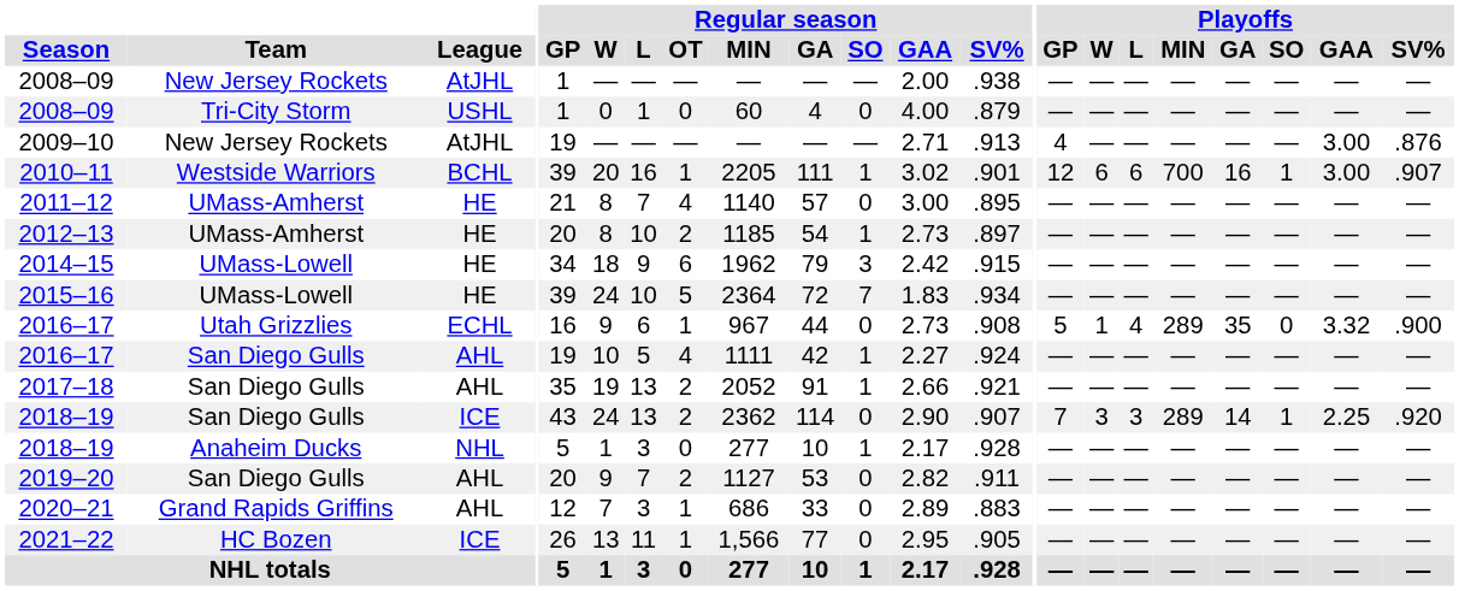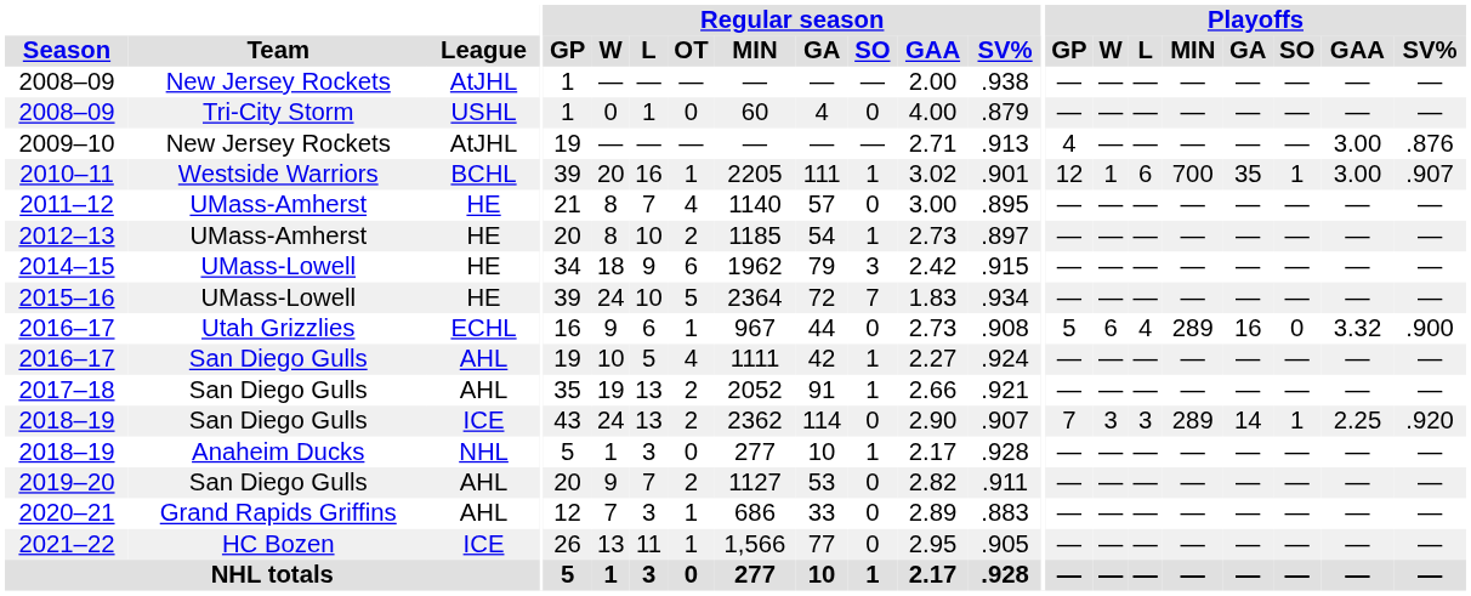 <table border="0" cellpadding="1" cellspacing="0" style="text-align:center; width:75%">
 <tr ALIGN="center" bgcolor="#e0e0e0">
 <th align="center" colspan="3" bgcolor="#ffffff"></th>
 <th align="center" rowspan="99" bgcolor="#ffffff"></th>
 <th align="center" colspan="9" bgcolor="#e0e0e0"><a href='#'>Regular season</a></th>
 <th align="center" rowspan="99" bgcolor="#ffffff"></th>
 <th align="center" colspan="8" bgcolor="#e0e0e0"><a href='#'>Playoffs</a></th>
 </tr>
 <tr ALIGN="center" bgcolor="#e0e0e0">
 <th><a href='#'>Season</a></th>
 <th>Team</th>
 <th>League</th>
 <th>GP</th>
 <th>W</th>
 <th>L</th>
 <th>OT</th>
 <th>MIN</th>
 <th>GA</th>
 <th><a href='#'>SO</a></th>
 <th><a href='#'>GAA</a></th>
 <th><a href='#'>SV%</a></th>
 <th>GP</th>
 <th>W</th>
 <th>L</th>
 <th>MIN</th>
 <th>GA</th>
 <th>SO</th>
 <th>GAA</th>
 <th>SV%</th>
 </tr>
 <tr ALIGN="center">
 <td>2008–09</td>
 <td><a href='#'>New Jersey Rockets</a></td>
 <td><a href='#'>AtJHL</a></td>
 <td>1</td>
 <td>—</td>
 <td>—</td>
 <td>—</td>
 <td>—</td>
 <td>—</td>
 <td>—</td>
 <td>2.00</td>
 <td>.938</td>
 <td>—</td>
 <td>—</td>
 <td>—</td>
 <td>—</td>
 <td>—</td>
 <td>—</td>
 <td>—</td>
 <td>—</td>
 </tr>
 <tr ALIGN="center" bgcolor="#f0f0f0">
 <td><a href='#'>2008–09</a></td>
 <td><a href='#'>Tri-City Storm</a></td>
 <td><a href='#'>USHL</a></td>
 <td>1</td>
 <td>0</td>
 <td>1</td>
 <td>0</td>
 <td>60</td>
 <td>4</td>
 <td>0</td>
 <td>4.00</td>
 <td>.879</td>
 <td>—</td>
 <td>—</td>
 <td>—</td>
 <td>—</td>
 <td>—</td>
 <td>—</td>
 <td>—</td>
 <td>—</td>
 </tr>
 <tr ALIGN="center">
 <td>2009–10</td>
 <td>New Jersey Rockets</td>
 <td>AtJHL</td>
 <td>19</td>
 <td>—</td>
 <td>—</td>
 <td>—</td>
 <td>—</td>
 <td>—</td>
 <td>—</td>
 <td>2.71</td>
 <td>.913</td>
 <td>4</td>
 <td>—</td>
 <td>—</td>
 <td>—</td>
 <td>—</td>
 <td>—</td>
 <td>3.00</td>
 <td>.876</td>
 </tr>
 <tr ALIGN="center" bgcolor="#f0f0f0">
 <td><a href='#'>2010–11</a></td>
 <td><a href='#'>Westside Warriors</a></td>
 <td><a href='#'>BCHL</a></td>
 <td>39</td>
 <td>20</td>
 <td>16</td>
 <td>1</td>
 <td>2205</td>
 <td>111</td>
 <td>1</td>
 <td>3.02</td>
 <td>.901</td>
 <td>12</td>
-<td>6</td>
+<td>1</td>
 <td>6</td>
 <td>700</td>
-<td>16</td>
+<td>35</td>
 <td>1</td>
 <td>3.00</td>
 <td>.907</td>
 </tr>
 <tr ALIGN="center">
 <td><a href='#'>2011–12</a></td>
 <td><a href='#'>UMass-Amherst</a></td>
 <td><a href='#'>HE</a></td>
 <td>21</td>
 <td>8</td>
 <td>7</td>
 <td>4</td>
 <td>1140</td>
 <td>57</td>
 <td>0</td>
 <td>3.00</td>
 <td>.895</td>
 <td>—</td>
 <td>—</td>
 <td>—</td>
 <td>—</td>
 <td>—</td>
 <td>—</td>
 <td>—</td>
 <td>—</td>
 </tr>
 <tr ALIGN="center" bgcolor="#f0f0f0">
 <td><a href='#'>2012–13</a></td>
 <td>UMass-Amherst</td>
 <td>HE</td>
 <td>20</td>
 <td>8</td>
 <td>10</td>
 <td>2</td>
 <td>1185</td>
 <td>54</td>
 <td>1</td>
 <td>2.73</td>
 <td>.897</td>
 <td>—</td>
 <td>—</td>
 <td>—</td>
 <td>—</td>
 <td>—</td>
 <td>—</td>
 <td>—</td>
 <td>—</td>
 </tr>
 <tr ALIGN="center">
 <td><a href='#'>2014–15</a></td>
 <td><a href='#'>UMass-Lowell</a></td>
 <td>HE</td>
 <td>34</td>
 <td>18</td>
 <td>9</td>
 <td>6</td>
 <td>1962</td>
 <td>79</td>
 <td>3</td>
 <td>2.42</td>
 <td>.915</td>
 <td>—</td>
 <td>—</td>
 <td>—</td>
 <td>—</td>
 <td>—</td>
 <td>—</td>
 <td>—</td>
 <td>—</td>
 </tr>
 <tr ALIGN="center" bgcolor="#f0f0f0">
 <td><a href='#'>2015–16</a></td>
 <td>UMass-Lowell</td>
 <td>HE</td>
 <td>39</td>
 <td>24</td>
 <td>10</td>
 <td>5</td>
 <td>2364</td>
 <td>72</td>
 <td>7</td>
 <td>1.83</td>
 <td>.934</td>
 <td>—</td>
 <td>—</td>
 <td>—</td>
 <td>—</td>
 <td>—</td>
 <td>—</td>
 <td>—</td>
 <td>—</td>
 </tr>
 <tr ALIGN="center">
 <td><a href='#'>2016–17</a></td>
 <td><a href='#'>Utah Grizzlies</a></td>
 <td><a href='#'>ECHL</a></td>
 <td>16</td>
 <td>9</td>
 <td>6</td>
 <td>1</td>
 <td>967</td>
 <td>44</td>
 <td>0</td>
 <td>2.73</td>
 <td>.908</td>
 <td>5</td>
-<td>1</td>
+<td>6</td>
 <td>4</td>
 <td>289</td>
-<td>35</td>
+<td>16</td>
 <td>0</td>
 <td>3.32</td>
 <td>.900</td>
 </tr>
 <tr ALIGN="center" bgcolor="#f0f0f0">
 <td><a href='#'>2016–17</a></td>
 <td><a href='#'>San Diego Gulls</a></td>
 <td><a href='#'>AHL</a></td>
 <td>19</td>
 <td>10</td>
 <td>5</td>
 <td>4</td>
 <td>1111</td>
 <td>42</td>
 <td>1</td>
 <td>2.27</td>
 <td>.924</td>
 <td>—</td>
 <td>—</td>
 <td>—</td>
 <td>—</td>
 <td>—</td>
 <td>—</td>
 <td>—</td>
 <td>—</td>
 </tr>
 <tr ALIGN="center">
 <td><a href='#'>2017–18</a></td>
 <td>San Diego Gulls</td>
 <td>AHL</td>
 <td>35</td>
 <td>19</td>
 <td>13</td>
 <td>2</td>
 <td>2052</td>
 <td>91</td>
 <td>1</td>
 <td>2.66</td>
 <td>.921</td>
 <td>—</td>
 <td>—</td>
 <td>—</td>
 <td>—</td>
 <td>—</td>
 <td>—</td>
 <td>—</td>
 <td>—</td>
 </tr>
 <tr ALIGN="center" bgcolor="#f0f0f0">
 <td><a href='#'>2018–19</a></td>
 <td>San Diego Gulls</td>
 <td><a href='#'>ICE</a></td>
 <td>43</td>
 <td>24</td>
 <td>13</td>
 <td>2</td>
 <td>2362</td>
 <td>114</td>
 <td>0</td>
 <td>2.90</td>
 <td>.907</td>
 <td>7</td>
 <td>3</td>
 <td>3</td>
 <td>289</td>
 <td>14</td>
 <td>1</td>
 <td>2.25</td>
 <td>.920</td>
 </tr>
 <tr ALIGN="center">
 <td><a href='#'>2018–19</a></td>
 <td><a href='#'>Anaheim Ducks</a></td>
 <td><a href='#'>NHL</a></td>
 <td>5</td>
 <td>1</td>
 <td>3</td>
 <td>0</td>
 <td>277</td>
 <td>10</td>
 <td>1</td>
 <td>2.17</td>
 <td>.928</td>
 <td>—</td>
 <td>—</td>
 <td>—</td>
 <td>—</td>
 <td>—</td>
 <td>—</td>
 <td>—</td>
 <td>—</td>
 </tr>
 <tr ALIGN="center" bgcolor="#f0f0f0">
 <td><a href='#'>2019–20</a></td>
 <td>San Diego Gulls</td>
 <td>AHL</td>
 <td>20</td>
 <td>9</td>
 <td>7</td>
 <td>2</td>
 <td>1127</td>
 <td>53</td>
 <td>0</td>
 <td>2.82</td>
 <td>.911</td>
 <td>—</td>
 <td>—</td>
 <td>—</td>
 <td>—</td>
 <td>—</td>
 <td>—</td>
 <td>—</td>
 <td>—</td>
 </tr>
 <tr ALIGN="center">
 <td><a href='#'>2020–21</a></td>
 <td><a href='#'>Grand Rapids Griffins</a></td>
 <td>AHL</td>
 <td>12</td>
 <td>7</td>
 <td>3</td>
 <td>1</td>
 <td>686</td>
 <td>33</td>
 <td>0</td>
 <td>2.89</td>
 <td>.883</td>
 <td>—</td>
 <td>—</td>
 <td>—</td>
 <td>—</td>
 <td>—</td>
 <td>—</td>
 <td>—</td>
 <td>—</td>
 </tr>
 <tr ALIGN="center" bgcolor="#f0f0f0">
 <td><a href='#'>2021–22</a></td>
 <td><a href='#'>HC Bozen</a></td>
 <td><a href='#'>ICE</a></td>
 <td>26</td>
 <td>13</td>
 <td>11</td>
 <td>1</td>
 <td>1,566</td>
 <td>77</td>
 <td>0</td>
 <td>2.95</td>
 <td>.905</td>
 <td>—</td>
 <td>—</td>
 <td>—</td>
 <td>—</td>
 <td>—</td>
 <td>—</td>
 <td>—</td>
 <td>—</td>
 </tr>
 <tr ALIGN="center" bgcolor="#e0e0e0">
 <th colspan="3" align="center">NHL totals</th>
 <th>5</th>
 <th>1</th>
 <th>3</th>
 <th>0</th>
 <th>277</th>
 <th>10</th>
 <th>1</th>
 <th>2.17</th>
 <th>.928</th>
 <th>—</th>
 <th>—</th>
 <th>—</th>
 <th>—</th>
 <th>—</th>
 <th>—</th>
 <th>—</th>
 <th>—</th>
 </tr>
 </table>
